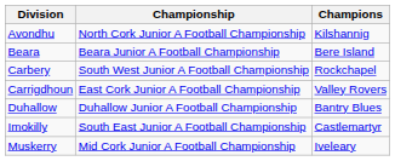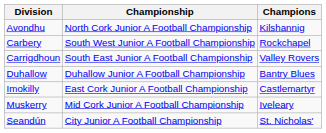 <table class="wikitable">
 <tr>
 <th>Division</th>
 <th>Championship</th>
 <th>Champions</th>
 </tr>
 <tr>
 <td><a href='#'>Avondhu</a></td>
 <td><a href='#'>North Cork Junior A Football Championship</a></td>
 <td><a href='#'>Kilshannig</a></td>
 </tr>
 <tr>
-<td><a href='#'>Beara</a></td>
-<td><a href='#'>Beara Junior A Football Championship</a></td>
-<td><a href='#'>Bere Island</a></td>
-</tr>
-<tr>
 <td><a href='#'>Carbery</a></td>
 <td><a href='#'>South West Junior A Football Championship</a></td>
 <td><a href='#'>Rockchapel</a></td>
 </tr>
 <tr>
 <td><a href='#'>Carrigdhoun</a></td>
-<td><a href='#'>East Cork Junior A Football Championship</a></td>
+<td><a href='#'>South East Junior A Football Championship</a></td>
 <td><a href='#'>Valley Rovers</a></td>
 </tr>
 <tr>
 <td><a href='#'>Duhallow</a></td>
 <td><a href='#'>Duhallow Junior A Football Championship</a></td>
 <td><a href='#'>Bantry Blues</a></td>
 </tr>
 <tr>
 <td><a href='#'>Imokilly</a></td>
-<td><a href='#'>South East Junior A Football Championship</a></td>
+<td><a href='#'>East Cork Junior A Football Championship</a></td>
 <td><a href='#'>Castlemartyr</a></td>
 </tr>
 <tr>
 <td><a href='#'>Muskerry</a></td>
 <td><a href='#'>Mid Cork Junior A Football Championship</a></td>
 <td><a href='#'>Iveleary</a></td>
 </tr>
+<tr>
+<td><a href='#'>Seandún</a></td>
+<td><a href='#'>City Junior A Football Championship</a></td>
+<td><a href='#'>St. Nicholas'</a></td>
+</tr>
 </table>
